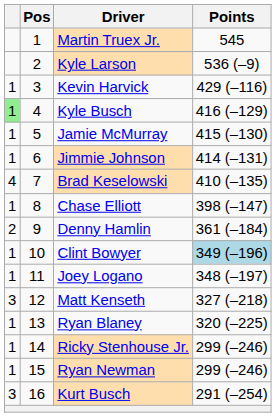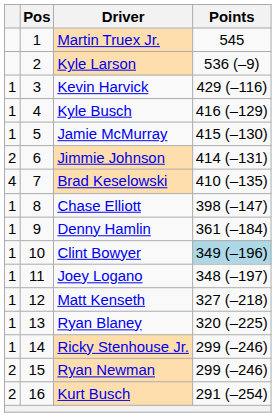 <table class="wikitable" style="font-size: 95%">
 <tr>
 <th></th>
 <th>Pos</th>
 <th>Driver</th>
 <th>Points</th>
 </tr>
 <tr>
 <td align="left"></td>
 <td style="text-align:center;">1</td>
 <td style="background:#FFDEAD;"><a href='#'>Martin Truex Jr.</a></td>
 <td style="text-align:center;">545</td>
 </tr>
 <tr>
 <td align="left"></td>
 <td style="text-align:center;">2</td>
 <td style="background:#FFDEAD;"><a href='#'>Kyle Larson</a></td>
 <td style="text-align:center;">536 (–9)</td>
 </tr>
 <tr>
 <td align="left"> 1</td>
 <td style="text-align:center;">3</td>
 <td><a href='#'>Kevin Harvick</a></td>
 <td style="text-align:center;">429 (–116)</td>
 </tr>
 <tr>
-<td align="left" style="background: lightgreen;"> 1</td>
+<td align="left"> 1</td>
 <td style="text-align:center;">4</td>
 <td><a href='#'>Kyle Busch</a></td>
 <td style="text-align:center;">416 (–129)</td>
 </tr>
 <tr>
 <td align="left"> 1</td>
 <td style="text-align:center;">5</td>
 <td><a href='#'>Jamie McMurray</a></td>
 <td style="text-align:center;">415 (–130)</td>
 </tr>
 <tr>
-<td align="left"> 1</td>
+<td align="left"> 2</td>
 <td style="text-align:center;">6</td>
 <td style="background:#FFDEAD;"><a href='#'>Jimmie Johnson</a></td>
 <td style="text-align:center;">414 (–131)</td>
 </tr>
 <tr>
 <td align="left"> 4</td>
 <td style="text-align:center;">7</td>
 <td style="background:#FFDEAD;"><a href='#'>Brad Keselowski</a></td>
 <td style="text-align:center;">410 (–135)</td>
 </tr>
 <tr>
 <td align="left"> 1</td>
 <td style="text-align:center;">8</td>
 <td><a href='#'>Chase Elliott</a></td>
 <td style="text-align:center;">398 (–147)</td>
 </tr>
 <tr>
-<td align="left"> 2</td>
+<td align="left"> 1</td>
 <td style="text-align:center;">9</td>
 <td><a href='#'>Denny Hamlin</a></td>
 <td style="text-align:center;">361 (–184)</td>
 </tr>
 <tr>
 <td align="left"> 1</td>
 <td style="text-align:center;">10</td>
 <td><a href='#'>Clint Bowyer</a></td>
 <td style="background: lightblue; text-align:center;">349 (–196)</td>
 </tr>
 <tr>
 <td align="left"> 1</td>
 <td style="text-align:center;">11</td>
 <td><a href='#'>Joey Logano</a></td>
 <td style="text-align:center;">348 (–197)</td>
 </tr>
 <tr>
-<td align="left"> 3</td>
+<td align="left"> 1</td>
 <td style="text-align:center;">12</td>
 <td><a href='#'>Matt Kenseth</a></td>
 <td style="text-align:center;">327 (–218)</td>
 </tr>
 <tr>
 <td align="left"> 1</td>
 <td style="text-align:center;">13</td>
 <td><a href='#'>Ryan Blaney</a></td>
 <td style="text-align:center;">320 (–225)</td>
 </tr>
 <tr>
 <td align="left"> 1</td>
 <td style="text-align:center;">14</td>
 <td style="background:#FFDEAD;"><a href='#'>Ricky Stenhouse Jr.</a></td>
 <td style="text-align:center;">299 (–246)</td>
 </tr>
 <tr>
-<td align="left"> 1</td>
+<td align="left"> 2</td>
 <td style="text-align:center;">15</td>
 <td style="background:#FFDEAD;"><a href='#'>Ryan Newman</a></td>
 <td style="text-align:center;">299 (–246)</td>
 </tr>
 <tr>
-<td align="left"> 3</td>
+<td align="left"> 2</td>
 <td style="text-align:center;">16</td>
 <td style="background:#FFDEAD;"><a href='#'>Kurt Busch</a></td>
 <td style="text-align:center;">291 (–254)</td>
 </tr>
 <tr class="sortbottom">
 <th colspan="9"></th>
 </tr>
 </table>
